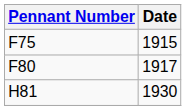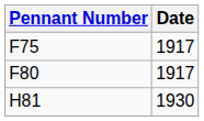 <table class="wikitable" style="text-align:left">
 <tr>
 <th><a href='#'>Pennant Number</a></th>
 <th>Date</th>
 </tr>
 <tr>
 <td>F75</td>
-<td>1915</td>
+<td>1917</td>
 </tr>
 <tr>
 <td>F80</td>
 <td>1917</td>
 </tr>
 <tr>
 <td>H81</td>
 <td>1930</td>
 </tr>
 <tr>
 </tr>
 </table>
